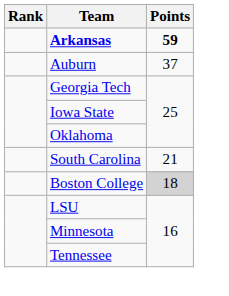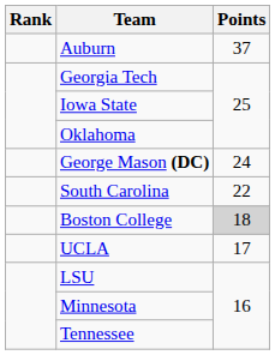 <table class="wikitable sortable" style="text-align:center">
 <tr>
 <th>Rank</th>
 <th>Team</th>
 <th>Points</th>
-</tr>
-<tr>
-<td></td>
-<td align="left"><strong><a href='#'>Arkansas</a></strong></td>
-<td><strong>59</strong></td>
 </tr>
 <tr>
 <td></td>
 <td align="left"><a href='#'>Auburn</a></td>
 <td>37</td>
 </tr>
 <tr>
 <td rowspan=3></td>
 <td align="left"><a href='#'>Georgia Tech</a></td>
 <td rowspan=3>25</td>
 </tr>
 <tr>
 <td align="left"><a href='#'>Iowa State</a></td>
 </tr>
 <tr>
 <td align="left"><a href='#'>Oklahoma</a></td>
 </tr>
 <tr>
 <td></td>
+<td align="left"><a href='#'>George Mason</a> <strong>(DC)</strong></td>
+<td>24</td>
+</tr>
+<tr>
+<td></td>
 <td align="left"><a href='#'>South Carolina</a></td>
-<td>21</td>
+<td>22</td>
 </tr>
 <tr>
 <td></td>
 <td align="left"><a href='#'>Boston College</a></td>
 <td style="background: lightgrey;">18</td>
+</tr>
+<tr>
+<td></td>
+<td align="left"><a href='#'>UCLA</a></td>
+<td>17</td>
 </tr>
 <tr>
 <td rowspan=3></td>
 <td align="left"><a href='#'>LSU</a></td>
 <td rowspan=3>16</td>
 </tr>
 <tr>
 <td align="left"><a href='#'>Minnesota</a></td>
 </tr>
 <tr>
 <td align="left"><a href='#'>Tennessee</a></td>
 </tr>
 </table>
